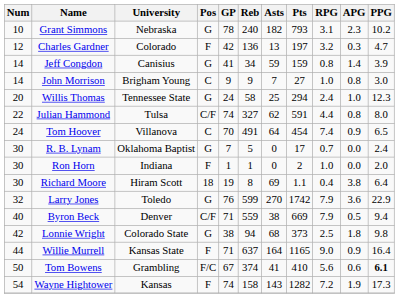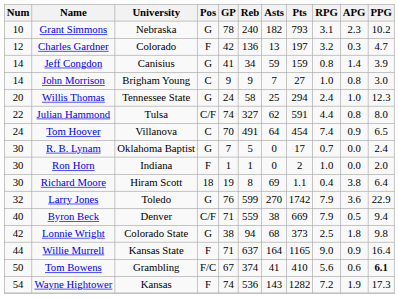 <table class="wikitable" style="text-align:center">
 <tr>
 <th>Num</th>
 <th>Name</th>
 <th>University</th>
 <th>Pos</th>
 <th>GP</th>
 <th>Reb</th>
 <th>Asts</th>
 <th>Pts</th>
 <th>RPG</th>
 <th>APG</th>
 <th>PPG</th>
 </tr>
 <tr>
 <td>10</td>
 <td><a href='#'>Grant Simmons</a></td>
 <td>Nebraska</td>
 <td>G</td>
 <td>78</td>
 <td>240</td>
 <td>182</td>
 <td>793</td>
 <td>3.1</td>
 <td>2.3</td>
 <td>10.2</td>
 </tr>
 <tr>
 <td>12</td>
 <td><a href='#'>Charles Gardner</a></td>
 <td>Colorado</td>
 <td>F</td>
 <td>42</td>
 <td>136</td>
 <td>13</td>
 <td>197</td>
 <td>3.2</td>
 <td>0.3</td>
 <td>4.7</td>
 </tr>
 <tr>
 <td>14</td>
 <td><a href='#'>Jeff Congdon</a></td>
 <td>Canisius</td>
 <td>G</td>
 <td>41</td>
 <td>34</td>
 <td>59</td>
 <td>159</td>
 <td>0.8</td>
 <td>1.4</td>
 <td>3.9</td>
 </tr>
 <tr>
 <td>14</td>
 <td><a href='#'>John Morrison</a></td>
 <td>Brigham Young</td>
 <td>C</td>
 <td>9</td>
 <td>9</td>
 <td>7</td>
 <td>27</td>
 <td>1.0</td>
 <td>0.8</td>
 <td>3.0</td>
 </tr>
 <tr>
 <td>20</td>
 <td><a href='#'>Willis Thomas</a></td>
 <td>Tennessee State</td>
 <td>G</td>
 <td>24</td>
 <td>58</td>
 <td>25</td>
 <td>294</td>
 <td>2.4</td>
 <td>1.0</td>
 <td>12.3</td>
 </tr>
 <tr>
 <td>22</td>
 <td><a href='#'>Julian Hammond</a></td>
 <td>Tulsa</td>
 <td>C/F</td>
 <td>74</td>
 <td>327</td>
 <td>62</td>
 <td>591</td>
 <td>4.4</td>
 <td>0.8</td>
 <td>8.0</td>
 </tr>
 <tr>
 <td>24</td>
 <td><a href='#'>Tom Hoover</a></td>
 <td>Villanova</td>
 <td>C</td>
 <td>70</td>
 <td>491</td>
 <td>64</td>
 <td>454</td>
 <td>7.4</td>
 <td>0.9</td>
 <td>6.5</td>
 </tr>
 <tr>
 <td>30</td>
 <td><a href='#'>R. B. Lynam</a></td>
 <td>Oklahoma Baptist</td>
 <td>G</td>
 <td>7</td>
 <td>5</td>
 <td>0</td>
 <td>17</td>
 <td>0.7</td>
 <td>0.0</td>
 <td>2.4</td>
 </tr>
 <tr>
 <td>30</td>
 <td><a href='#'>Ron Horn</a></td>
 <td>Indiana</td>
 <td>F</td>
 <td>1</td>
 <td>1</td>
 <td>0</td>
 <td>2</td>
 <td>1.0</td>
 <td>0.0</td>
 <td>2.0</td>
 </tr>
 <tr>
 <td>30</td>
 <td><a href='#'>Richard Moore</a></td>
 <td>Hiram Scott</td>
 <td>18</td>
 <td>19</td>
 <td>8</td>
 <td>69</td>
 <td>1.1</td>
 <td>0.4</td>
 <td>3.8</td>
 <td>6.4</td>
 </tr>
 <tr>
 <td>32</td>
 <td><a href='#'>Larry Jones</a></td>
 <td>Toledo</td>
 <td>G</td>
 <td>76</td>
 <td>599</td>
 <td>270</td>
 <td>1742</td>
 <td>7.9</td>
 <td>3.6</td>
 <td>22.9</td>
 </tr>
 <tr>
 <td>40</td>
 <td><a href='#'>Byron Beck</a></td>
 <td>Denver</td>
 <td>C/F</td>
 <td>71</td>
 <td>559</td>
 <td>38</td>
 <td>669</td>
 <td>7.9</td>
 <td>0.5</td>
 <td>9.4</td>
 </tr>
 <tr>
 <td>42</td>
 <td><a href='#'>Lonnie Wright</a></td>
 <td>Colorado State</td>
 <td>G</td>
 <td>38</td>
 <td>94</td>
 <td>68</td>
 <td>373</td>
 <td>2.5</td>
 <td>1.8</td>
 <td>9.8</td>
 </tr>
 <tr>
 <td>44</td>
 <td><a href='#'>Willie Murrell</a></td>
 <td>Kansas State</td>
 <td>F</td>
 <td>71</td>
 <td>637</td>
 <td>164</td>
 <td>1165</td>
 <td>9.0</td>
 <td>0.9</td>
 <td>16.4</td>
 </tr>
 <tr>
 <td>50</td>
 <td><a href='#'>Tom Bowens</a></td>
 <td>Grambling</td>
 <td>F/C</td>
 <td>67</td>
 <td>374</td>
 <td>41</td>
 <td>410</td>
 <td>5.6</td>
 <td>0.6</td>
 <td><strong>6.1</strong></td>
 </tr>
 <tr>
 <td>54</td>
 <td><a href='#'>Wayne Hightower</a></td>
 <td>Kansas</td>
 <td>F</td>
 <td>74</td>
-<td>158</td>
+<td>536</td>
 <td>143</td>
 <td>1282</td>
 <td>7.2</td>
 <td>1.9</td>
 <td>17.3</td>
 </tr>
 <tr>
 </tr>
 </table>
